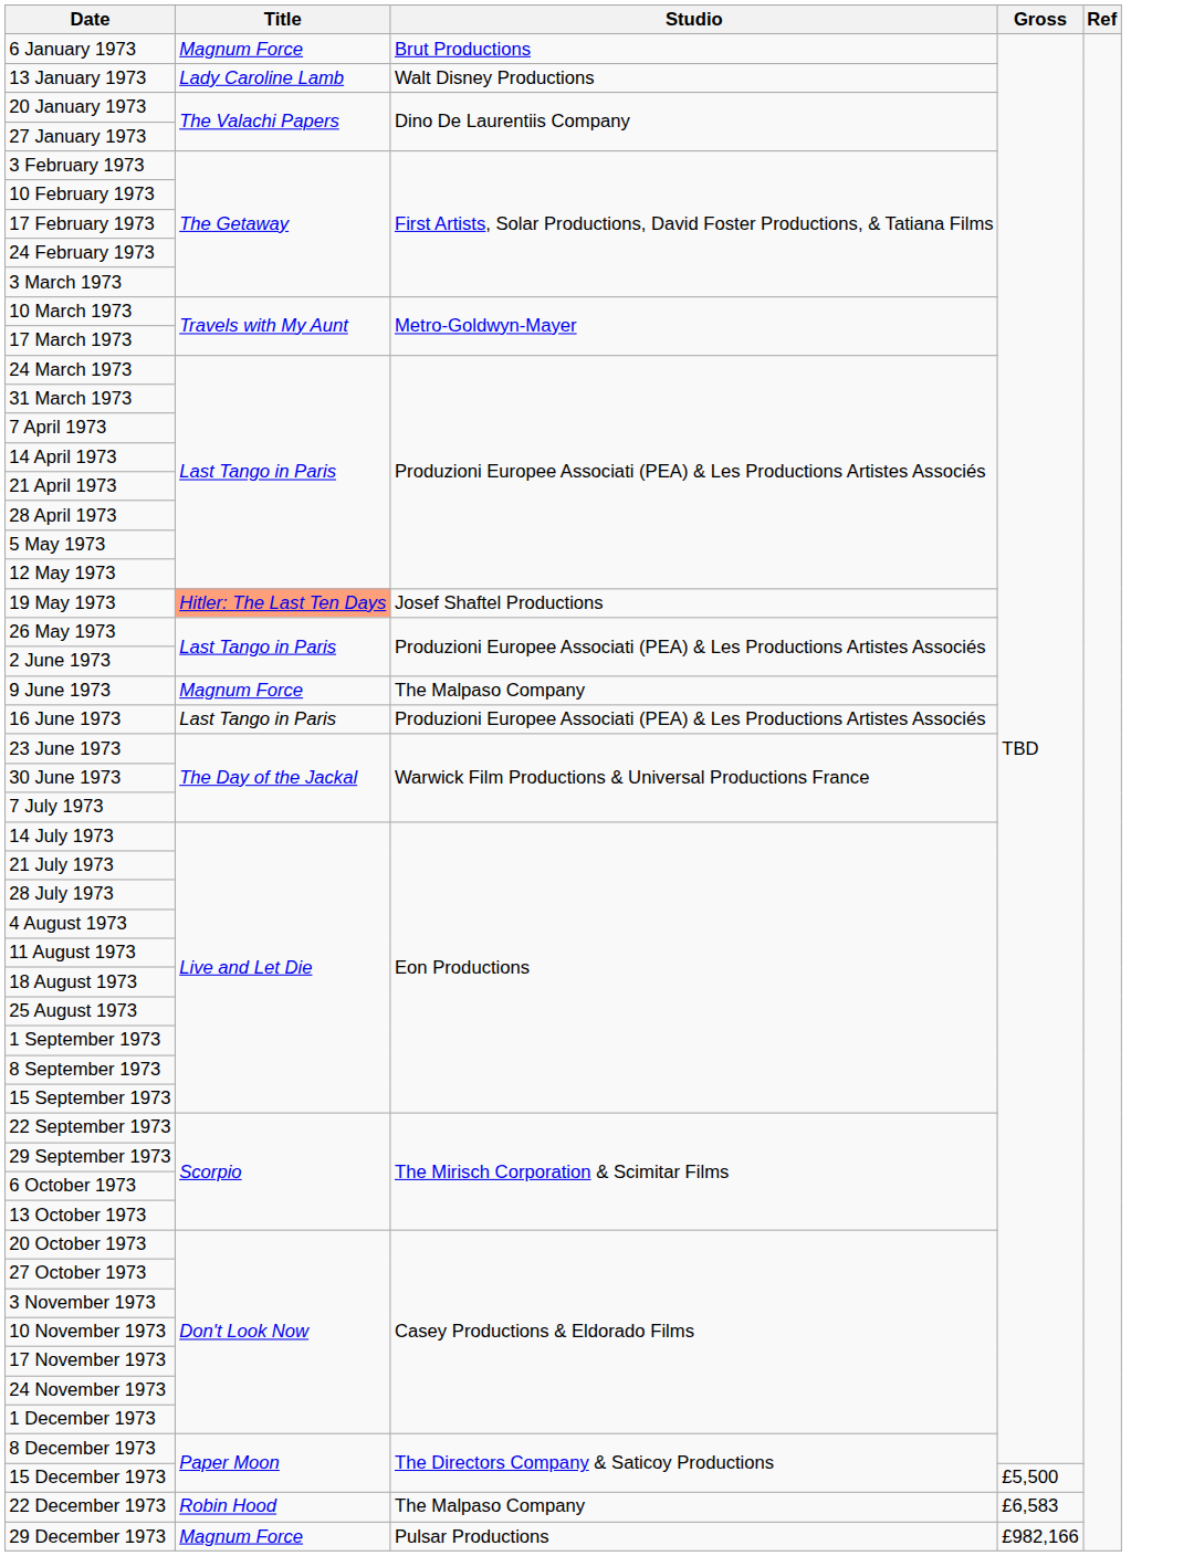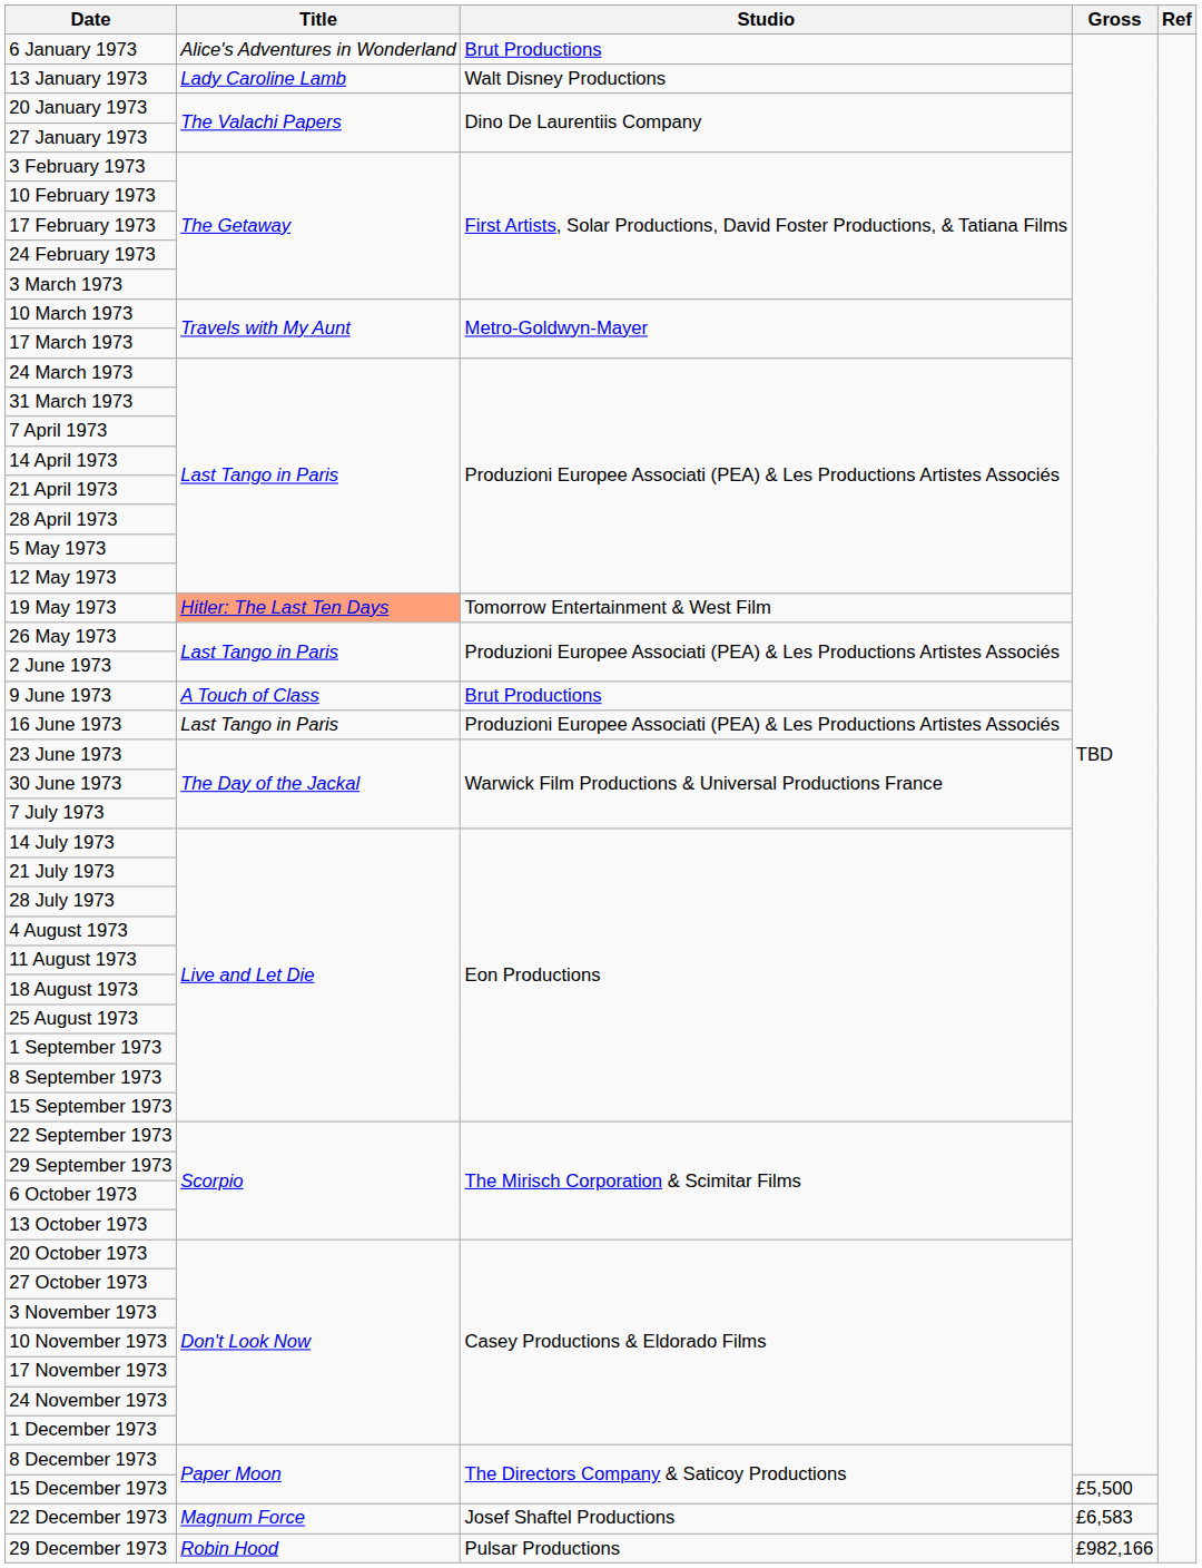 <table class="wikitable sortable">
 <tr>
 <th scope="col">Date</th>
 <th scope="col">Title</th>
 <th scope="col">Studio</th>
 <th scope="col">Gross</th>
 <th scope="col">Ref</th>
 </tr>
 <tr>
 <td>6 January 1973</td>
-<td><em><a href='#'>Magnum Force</a></em></td>
+<td><em>Alice's Adventures in Wonderland</em></td>
 <td><a href='#'>Brut Productions</a></td>
 <td rowspan="49">TBD</td>
 <td rowspan="52"></td>
 </tr>
 <tr>
 <td>13 January 1973</td>
 <td><a href='#'><em>Lady Caroline Lamb</em></a></td>
 <td>Walt Disney Productions</td>
 </tr>
 <tr>
 <td>20 January 1973</td>
 <td rowspan="2"><em><a href='#'>The Valachi Papers</a></em></td>
 <td rowspan="2">Dino De Laurentiis Company</td>
 </tr>
 <tr>
 <td>27 January 1973</td>
 </tr>
 <tr>
 <td>3 February 1973</td>
 <td rowspan="5"><em><a href='#'>The Getaway</a></em></td>
 <td rowspan="5"><a href='#'>First Artists</a>, Solar Productions, David Foster Productions, & Tatiana Films</td>
 </tr>
 <tr>
 <td>10 February 1973</td>
 </tr>
 <tr>
 <td>17 February 1973</td>
 </tr>
 <tr>
 <td>24 February 1973</td>
 </tr>
 <tr>
 <td>3 March 1973</td>
 </tr>
 <tr>
 <td>10 March 1973</td>
 <td rowspan="2"><em><a href='#'>Travels with My Aunt</a></em></td>
 <td rowspan="2"><a href='#'>Metro-Goldwyn-Mayer</a></td>
 </tr>
 <tr>
 <td>17 March 1973</td>
 </tr>
 <tr>
 <td>24 March 1973</td>
 <td rowspan="8"><em><a href='#'>Last Tango in Paris</a></em></td>
 <td rowspan="8">Produzioni Europee Associati (PEA) & Les Productions Artistes Associés</td>
 </tr>
 <tr>
 <td>31 March 1973</td>
 </tr>
 <tr>
 <td>7 April 1973</td>
 </tr>
 <tr>
 <td>14 April 1973</td>
 </tr>
 <tr>
 <td>21 April 1973</td>
 </tr>
 <tr>
 <td>28 April 1973</td>
 </tr>
 <tr>
 <td>5 May 1973</td>
 </tr>
 <tr>
 <td>12 May 1973</td>
 </tr>
 <tr>
 <td>19 May 1973</td>
 <td style="background: lightsalmon;"><a href='#'><em>Hitler: The Last Ten Days</em></a></td>
-<td>Josef Shaftel Productions</td>
+<td>Tomorrow Entertainment & West Film</td>
 </tr>
 <tr>
 <td>26 May 1973</td>
 <td rowspan="2"><a href='#'><em>Last Tango in Paris</em></a></td>
 <td rowspan="2">Produzioni Europee Associati (PEA) & Les Productions Artistes Associés</td>
 </tr>
 <tr>
 <td>2 June 1973</td>
 </tr>
 <tr>
 <td>9 June 1973</td>
-<td><em><a href='#'>Magnum Force</a></em></td>
-<td>The Malpaso Company</td>
+<td><em><a href='#'>A Touch of Class</a></em></td>
+<td><a href='#'>Brut Productions</a></td>
 </tr>
 <tr>
 <td>16 June 1973</td>
 <td><em>Last Tango in Paris</em></td>
 <td>Produzioni Europee Associati (PEA) & Les Productions Artistes Associés</td>
 </tr>
 <tr>
 <td>23 June 1973</td>
 <td rowspan="3"><em><a href='#'>The Day of the Jackal</a></em></td>
 <td rowspan="3">Warwick Film Productions & Universal Productions France</td>
 </tr>
 <tr>
 <td>30 June 1973</td>
 </tr>
 <tr>
 <td>7 July 1973</td>
 </tr>
 <tr>
 <td>14 July 1973</td>
 <td rowspan="10"><a href='#'><em>Live and Let Die</em></a></td>
 <td rowspan="10">Eon Productions</td>
 </tr>
 <tr>
 <td>21 July 1973</td>
 </tr>
 <tr>
 <td>28 July 1973</td>
 </tr>
 <tr>
 <td>4 August 1973</td>
 </tr>
 <tr>
 <td>11 August 1973</td>
 </tr>
 <tr>
 <td>18 August 1973</td>
 </tr>
 <tr>
 <td>25 August 1973</td>
 </tr>
 <tr>
 <td>1 September 1973</td>
 </tr>
 <tr>
 <td>8 September 1973</td>
 </tr>
 <tr>
 <td>15 September 1973</td>
 </tr>
 <tr>
 <td>22 September 1973</td>
 <td rowspan="4"><em><a href='#'>Scorpio</a></em></td>
 <td rowspan="4"><a href='#'>The Mirisch Corporation</a> & Scimitar Films</td>
 </tr>
 <tr>
 <td>29 September 1973</td>
 </tr>
 <tr>
 <td>6 October 1973</td>
 </tr>
 <tr>
 <td>13 October 1973</td>
 </tr>
 <tr>
 <td>20 October 1973</td>
 <td rowspan="7"><em><a href='#'>Don't Look Now</a></em></td>
 <td rowspan="7">Casey Productions & Eldorado Films</td>
 </tr>
 <tr>
 <td>27 October 1973</td>
 </tr>
 <tr>
 <td>3 November 1973</td>
 </tr>
 <tr>
 <td>10 November 1973</td>
 </tr>
 <tr>
 <td>17 November 1973</td>
 </tr>
 <tr>
 <td>24 November 1973</td>
 </tr>
 <tr>
 <td>1 December 1973</td>
 </tr>
 <tr>
 <td>8 December 1973</td>
 <td rowspan="2"><em><a href='#'>Paper Moon</a></em></td>
 <td rowspan="2"><a href='#'>The Directors Company</a> & Saticoy Productions</td>
 </tr>
 <tr>
 <td>15 December 1973</td>
 <td>£5,500</td>
 </tr>
 <tr>
 <td>22 December 1973</td>
-<td><em><a href='#'>Robin Hood</a></em></td>
-<td>The Malpaso Company</td>
+<td><em><a href='#'>Magnum Force</a></em></td>
+<td>Josef Shaftel Productions</td>
 <td>£6,583</td>
 </tr>
 <tr>
 <td>29 December 1973</td>
-<td><em><a href='#'>Magnum Force</a></em></td>
+<td><em><a href='#'>Robin Hood</a></em></td>
 <td>Pulsar Productions</td>
 <td>£982,166</td>
 </tr>
 </table>
